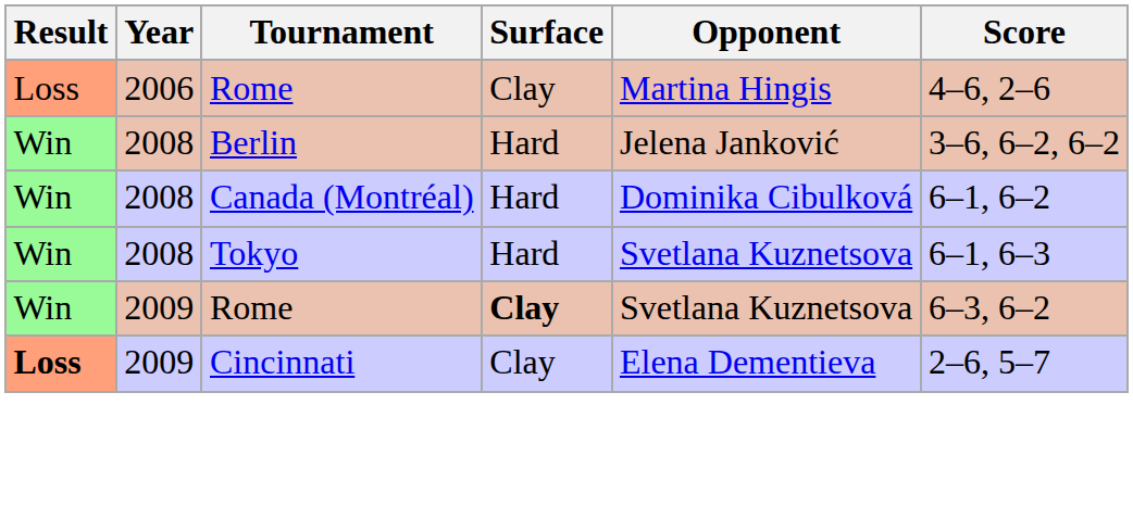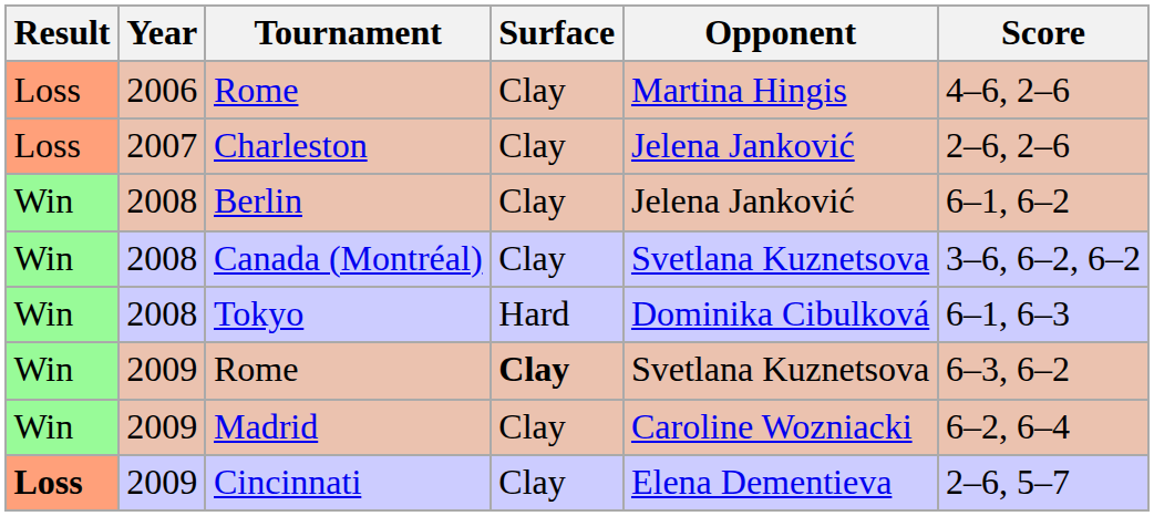 <table class="sortable wikitable">
 <tr>
 <th>Result</th>
 <th>Year</th>
 <th>Tournament</th>
 <th>Surface</th>
 <th>Opponent</th>
 <th>Score</th>
 </tr>
 <tr bgcolor=#EBC2AF>
 <td bgcolor=ffa07a>Loss</td>
 <td>2006</td>
 <td><a href='#'>Rome</a></td>
 <td>Clay</td>
 <td> <a href='#'>Martina Hingis</a></td>
 <td>4–6, 2–6</td>
 </tr>
 <tr bgcolor=#EBC2AF>
+<td bgcolor=ffa07a>Loss</td>
+<td>2007</td>
+<td><a href='#'>Charleston</a></td>
+<td>Clay</td>
+<td> <a href='#'>Jelena Janković</a></td>
+<td>2–6, 2–6</td>
+</tr>
+<tr bgcolor=#EBC2AF>
 <td bgcolor=98fb98>Win</td>
 <td>2008</td>
 <td><a href='#'>Berlin</a></td>
-<td>Hard</td>
+<td>Clay</td>
 <td> Jelena Janković</td>
-<td>3–6, 6–2, 6–2</td>
+<td>6–1, 6–2</td>
 </tr>
 <tr bgcolor=#CCCCFF>
 <td bgcolor=98fb98>Win</td>
 <td>2008</td>
 <td><a href='#'>Canada (Montréal)</a></td>
-<td>Hard</td>
-<td> <a href='#'>Dominika Cibulková</a></td>
-<td>6–1, 6–2</td>
+<td>Clay</td>
+<td> <a href='#'>Svetlana Kuznetsova</a></td>
+<td>3–6, 6–2, 6–2</td>
 </tr>
 <tr bgcolor=#CCCCFF>
 <td bgcolor=98fb98>Win</td>
 <td>2008</td>
 <td><a href='#'>Tokyo</a></td>
 <td>Hard</td>
-<td> <a href='#'>Svetlana Kuznetsova</a></td>
+<td> <a href='#'>Dominika Cibulková</a></td>
 <td>6–1, 6–3</td>
 </tr>
 <tr bgcolor=#EBC2AF>
 <td bgcolor=98fb98>Win</td>
 <td>2009</td>
 <td>Rome</td>
 <td><strong>Clay</strong></td>
 <td> Svetlana Kuznetsova</td>
 <td>6–3, 6–2</td>
 </tr>
+<tr bgcolor=#EBC2AF>
+<td bgcolor=98fb98>Win</td>
+<td>2009</td>
+<td><a href='#'>Madrid</a></td>
+<td>Clay</td>
+<td> <a href='#'>Caroline Wozniacki</a></td>
+<td>6–2, 6–4</td>
+</tr>
 <tr bgcolor=#CCCCFF>
 <td bgcolor=ffa07a><strong>Loss</strong></td>
 <td>2009</td>
 <td><a href='#'>Cincinnati</a></td>
 <td>Clay</td>
 <td> <a href='#'>Elena Dementieva</a></td>
 <td>2–6, 5–7</td>
 </tr>
 </table>
